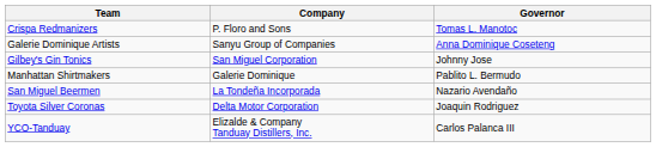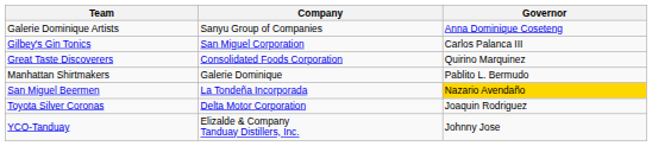 <table class="wikitable sortable" style="font-size:85%; width:70%">
 <tr>
 <th>Team</th>
 <th>Company</th>
 <th>Governor</th>
-</tr>
-<tr>
-<td><a href='#'>Crispa Redmanizers</a></td>
-<td>P. Floro and Sons</td>
-<td><a href='#'>Tomas L. Manotoc</a></td>
 </tr>
 <tr>
 <td>Galerie Dominique Artists</td>
 <td>Sanyu Group of Companies</td>
 <td><a href='#'>Anna Dominique Coseteng</a></td>
 </tr>
 <tr>
 <td><a href='#'>Gilbey's Gin Tonics</a></td>
 <td><a href='#'>San Miguel Corporation</a></td>
-<td>Johnny Jose</td>
+<td>Carlos Palanca III</td>
+</tr>
+<tr>
+<td><a href='#'>Great Taste Discoverers</a></td>
+<td><a href='#'>Consolidated Foods Corporation</a></td>
+<td>Quirino Marquinez</td>
 </tr>
 <tr>
 <td>Manhattan Shirtmakers</td>
 <td>Galerie Dominique</td>
 <td>Pablito L. Bermudo</td>
 </tr>
 <tr>
 <td><a href='#'>San Miguel Beermen</a></td>
 <td><a href='#'>La Tondeña Incorporada</a></td>
-<td>Nazario Avendaño</td>
+<td style="background: gold;">Nazario Avendaño</td>
 </tr>
 <tr>
 <td><a href='#'>Toyota Silver Coronas</a></td>
 <td><a href='#'>Delta Motor Corporation</a></td>
 <td>Joaquin Rodriguez</td>
 </tr>
 <tr>
 <td><a href='#'>YCO-Tanduay</a></td>
 <td>Elizalde & Company <br> <a href='#'>Tanduay Distillers, Inc.</a></td>
-<td>Carlos Palanca III</td>
+<td>Johnny Jose</td>
 </tr>
 </table>
